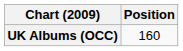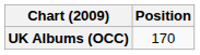 <table class="wikitable plainrowheaders" style="text-align:center">
 <tr>
 <th scope="col">Chart (2009)</th>
 <th scope="col">Position</th>
 </tr>
 <tr>
 <th scope="row">UK Albums (OCC)</th>
-<td>160</td>
+<td>170</td>
 </tr>
 </table>
